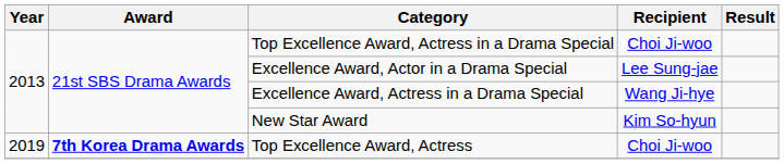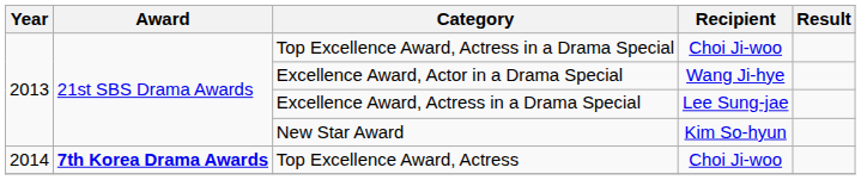 <table class="wikitable">
 <tr>
 <th>Year</th>
 <th>Award</th>
 <th>Category</th>
 <th>Recipient</th>
 <th>Result</th>
 </tr>
 <tr>
 <td rowspan="4" style="text-align:center;">2013</td>
 <td rowspan="4"><a href='#'>21st SBS Drama Awards</a></td>
 <td>Top Excellence Award, Actress in a Drama Special</td>
 <td style="text-align:center;"><a href='#'>Choi Ji-woo</a></td>
 <td></td>
 </tr>
 <tr>
 <td>Excellence Award, Actor in a Drama Special</td>
-<td style="text-align:center;"><a href='#'>Lee Sung-jae</a></td>
+<td style="text-align:center;"><a href='#'>Wang Ji-hye</a></td>
 <td></td>
 </tr>
 <tr>
 <td>Excellence Award, Actress in a Drama Special</td>
-<td style="text-align:center;"><a href='#'>Wang Ji-hye</a></td>
+<td style="text-align:center;"><a href='#'>Lee Sung-jae</a></td>
 <td></td>
 </tr>
 <tr>
 <td>New Star Award</td>
 <td style="text-align:center;"><a href='#'>Kim So-hyun</a></td>
 <td></td>
 </tr>
 <tr>
-<td style="text-align:center;">2019</td>
+<td style="text-align:center;">2014</td>
 <td><strong><a href='#'>7th Korea Drama Awards</a></strong></td>
 <td>Top Excellence Award, Actress</td>
 <td style="text-align:center;"><a href='#'>Choi Ji-woo</a></td>
 <td></td>
 </tr>
 <tr>
 </tr>
 </table>
